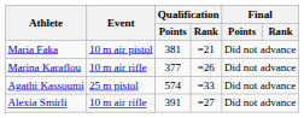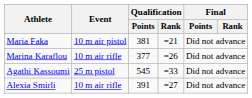 <table class="wikitable" style="font-size:90%">
 <tr>
 <th rowspan="2">Athlete</th>
 <th rowspan="2">Event</th>
 <th colspan=2>Qualification</th>
 <th colspan=2>Final</th>
 </tr>
 <tr style="font-size:95%">
 <th>Points</th>
 <th>Rank</th>
 <th>Points</th>
 <th>Rank</th>
 </tr>
 <tr align=center>
 <td align=left><a href='#'>Maria Faka</a></td>
 <td align=left><a href='#'>10 m air pistol</a></td>
 <td>381</td>
 <td>=21</td>
 <td colspan=2>Did not advance</td>
 </tr>
 <tr align=center>
 <td align=left><a href='#'>Marina Karaflou</a></td>
 <td align=left><a href='#'>10 m air rifle</a></td>
 <td>377</td>
 <td>=26</td>
 <td colspan=2>Did not advance</td>
 </tr>
 <tr align=center>
 <td align=left><a href='#'>Agathi Kassoumi</a></td>
 <td align=left><a href='#'>25 m pistol</a></td>
-<td>574</td>
+<td>545</td>
 <td>=33</td>
 <td colspan=2>Did not advance</td>
 </tr>
 <tr align=center>
 <td align=left><a href='#'>Alexia Smirli</a></td>
 <td align=left><a href='#'>10 m air rifle</a></td>
 <td>391</td>
 <td>=27</td>
 <td colspan=2>Did not advance</td>
 </tr>
 </table>
